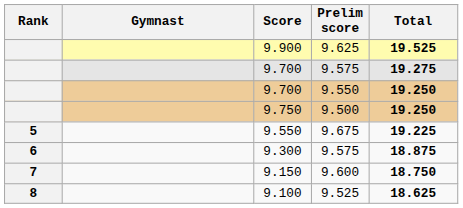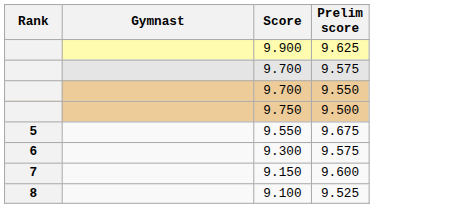 <table class="wikitable sortable" style="text-align:center; font-size:95%">
 <tr>
 <th scope="col" style="width:50px;">Rank</th>
 <th scope="col" style="width:180px;">Gymnast</th>
 <th scope="col" style="width:50px;">Score</th>
 <th scope="col" style="width:50px;">Prelim score</th>
-<th scope="col" style="width:80px;">Total</th>
 </tr>
 <tr style="background:#fffcaf;">
 <th scope=row style="text-align:center"></th>
 <td style="text-align:left;"></td>
 <td>9.900</td>
 <td>9.625</td>
-<td><strong>19.525</strong></td>
 </tr>
 <tr style="background:#e5e5e5;">
 <th scope=row style="text-align:center"></th>
 <td style="text-align:left;"></td>
 <td>9.700</td>
 <td>9.575</td>
-<td><strong>19.275</strong></td>
 </tr>
 <tr style="background:#ec9;">
 <th scope=row style="text-align:center"></th>
 <td style="text-align:left;"></td>
 <td>9.700</td>
 <td>9.550</td>
-<td><strong>19.250</strong></td>
 </tr>
 <tr style="background:#ec9;">
 <th scope=row style="text-align:center"></th>
 <td style="text-align:left;"></td>
 <td>9.750</td>
 <td>9.500</td>
-<td><strong>19.250</strong></td>
 </tr>
 <tr>
 <th scope=row style="text-align:center">5</th>
 <td style="text-align:left;"></td>
 <td>9.550</td>
 <td>9.675</td>
-<td><strong>19.225</strong></td>
 </tr>
 <tr>
 <th scope=row style="text-align:center">6</th>
 <td style="text-align:left;"></td>
 <td>9.300</td>
 <td>9.575</td>
-<td><strong>18.875</strong></td>
 </tr>
 <tr>
 <th scope=row style="text-align:center">7</th>
 <td style="text-align:left;"></td>
 <td>9.150</td>
 <td>9.600</td>
-<td><strong>18.750</strong></td>
 </tr>
 <tr>
 <th scope=row style="text-align:center">8</th>
 <td style="text-align:left;"></td>
 <td>9.100</td>
 <td>9.525</td>
-<td><strong>18.625</strong></td>
 </tr>
 </table>
